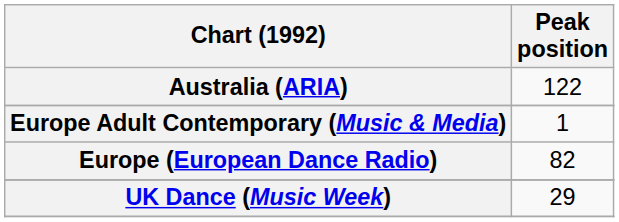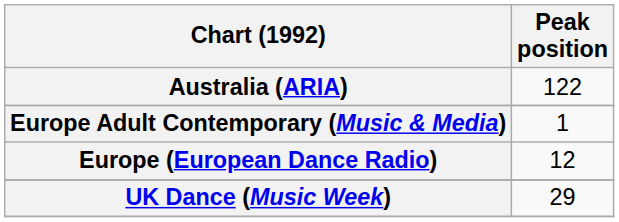 <table class="wikitable sortable plainrowheaders" style="text-align:center">
 <tr>
 <th>Chart (1992)</th>
 <th>Peak<br>position</th>
 </tr>
 <tr>
 <th scope="row">Australia (<a href='#'>ARIA</a>)</th>
 <td align="center">122</td>
 </tr>
 <tr>
 </tr>
 <tr>
 </tr>
 <tr>
 <th scope="row">Europe Adult Contemporary (<em><a href='#'>Music & Media</a></em>)</th>
 <td>1</td>
 </tr>
 <tr>
 <th scope="row">Europe (<a href='#'>European Dance Radio</a>)</th>
-<td>82</td>
+<td>12</td>
 </tr>
 <tr>
 </tr>
 <tr>
 </tr>
 <tr>
 </tr>
 <tr>
 </tr>
 <tr>
 </tr>
 <tr>
 </tr>
 <tr>
 </tr>
 <tr>
 </tr>
 <tr>
 <th scope="row"><a href='#'>UK Dance</a> (<em><a href='#'>Music Week</a></em>)</th>
 <td>29</td>
 </tr>
 <tr>
 </tr>
 <tr>
 </tr>
 </table>
